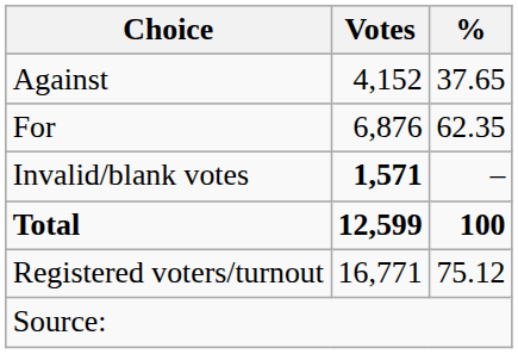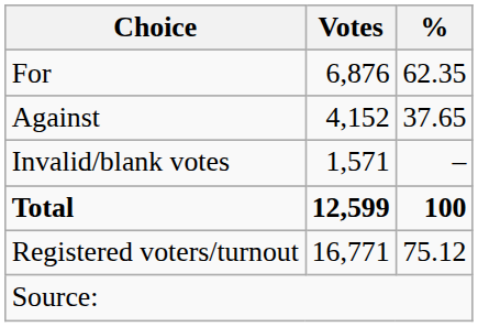 <table class=wikitable style=text-align:right>
 <tr>
 <th>Choice</th>
 <th>Votes</th>
 <th>%</th>
 </tr>
 <tr>
+<td align=left>For</td>
+<td>6,876</td>
+<td>62.35</td>
+</tr>
+<tr>
 <td align=left>Against</td>
 <td>4,152</td>
 <td>37.65</td>
 </tr>
 <tr>
-<td align=left>For</td>
-<td>6,876</td>
-<td>62.35</td>
-</tr>
-<tr>
 <td align=left>Invalid/blank votes</td>
-<td><strong>1,571</strong></td>
+<td>1,571</td>
 <td>–</td>
 </tr>
 <tr>
 <td align=left><strong>Total</strong></td>
 <td><strong>12,599</strong></td>
 <td><strong>100</strong></td>
 </tr>
 <tr>
 <td align=left>Registered voters/turnout</td>
 <td>16,771</td>
 <td>75.12</td>
 </tr>
 <tr>
 <td align=left colspan=3>Source: </td>
 </tr>
 </table>
